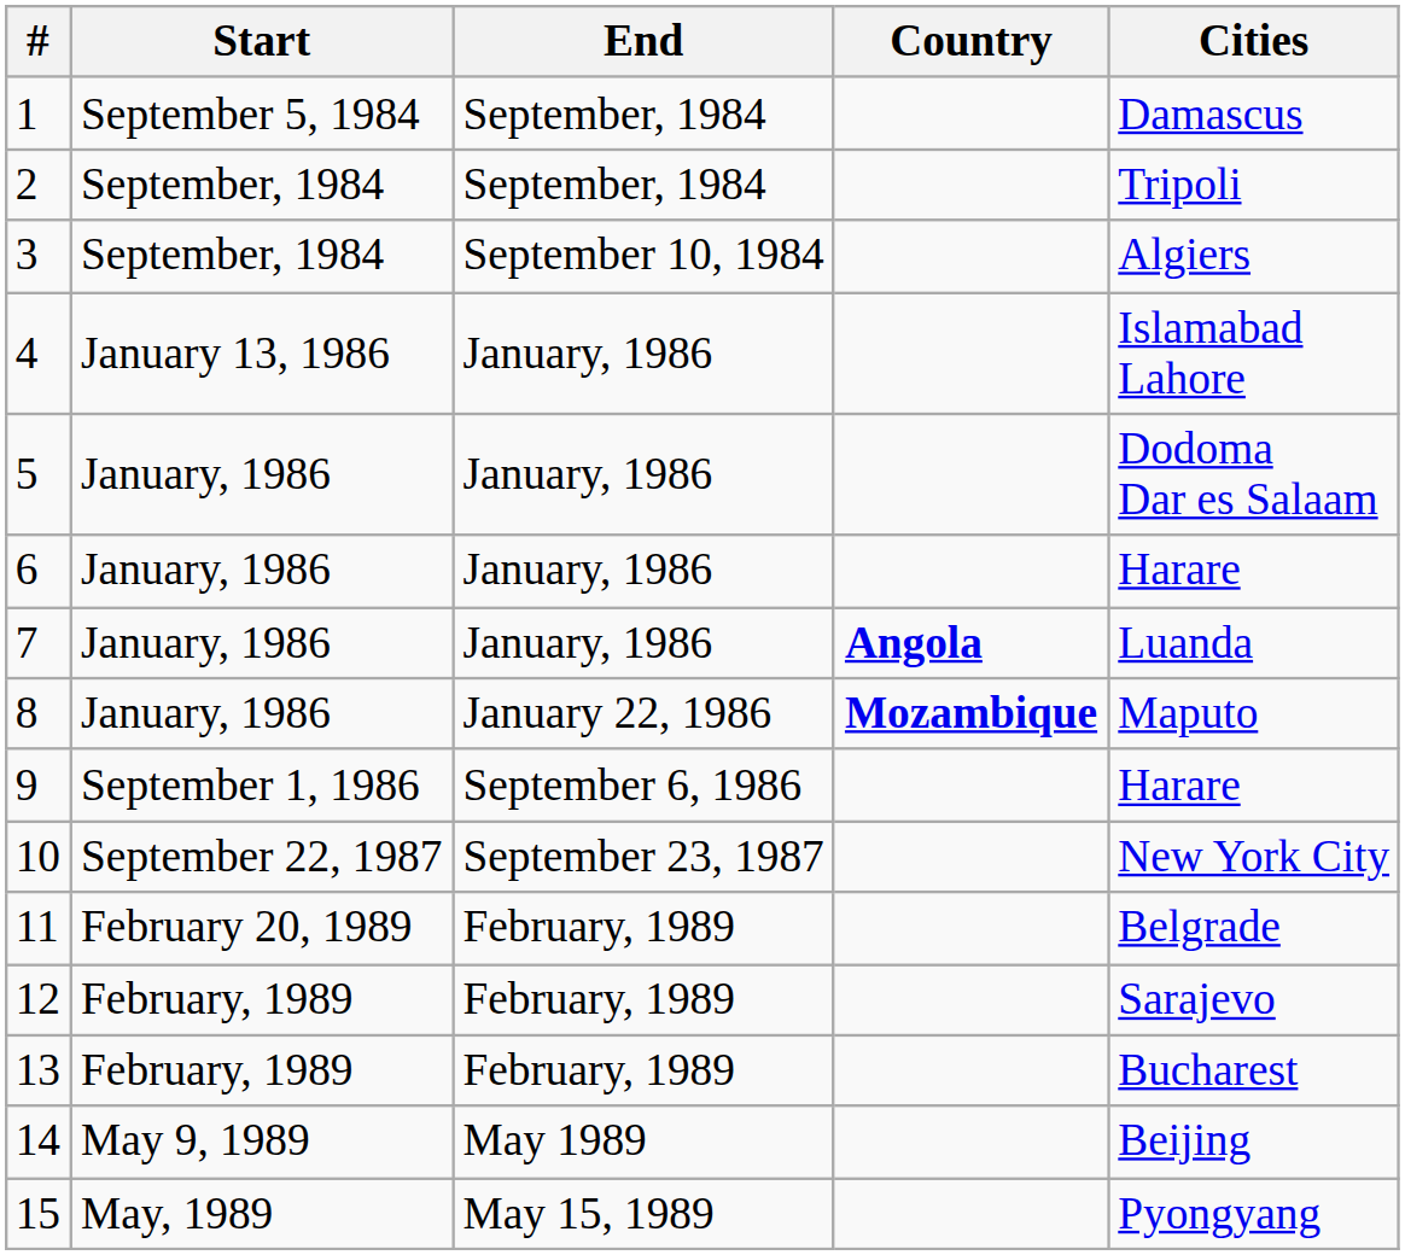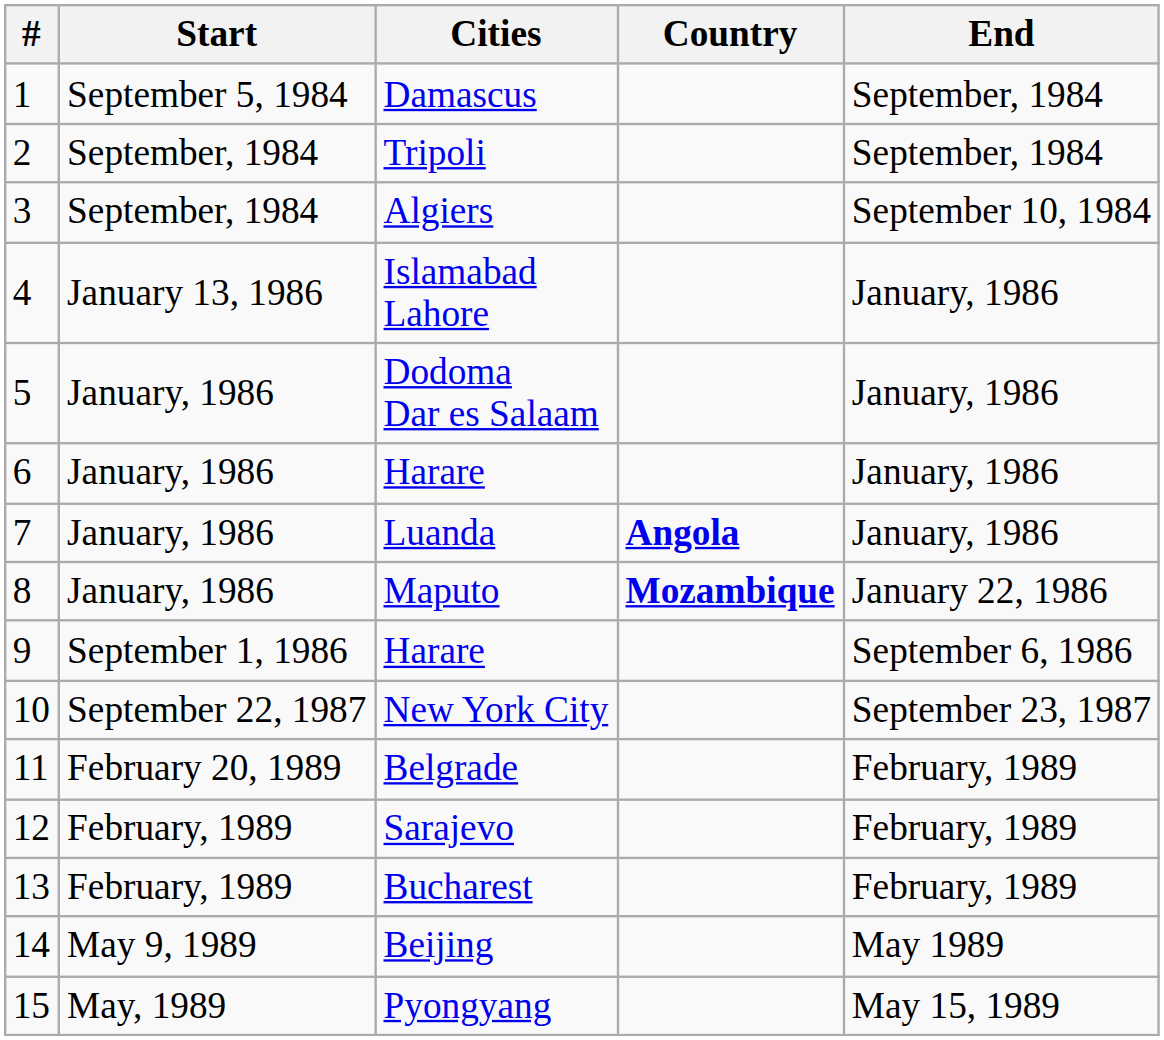 <table class="wikitable sortable collapsible collapsed" style="margin:1em auto 1em auto;">
 <tr>
 <th>#</th>
 <th class="unsortable">Start</th>
+<th class="unsortable">Cities</th>
+<th>Country</th>
 <th class="unsortable">End</th>
-<th>Country</th>
-<th class="unsortable">Cities</th>
 </tr>
 <tr>
 <td>1</td>
 <td>September 5, 1984</td>
+<td><a href='#'>Damascus</a></td>
+<td></td>
 <td>September, 1984</td>
-<td></td>
-<td><a href='#'>Damascus</a></td>
 </tr>
 <tr>
 <td>2</td>
 <td>September, 1984</td>
+<td><a href='#'>Tripoli</a></td>
+<td></td>
 <td>September, 1984</td>
-<td></td>
-<td><a href='#'>Tripoli</a></td>
 </tr>
 <tr>
 <td>3</td>
 <td>September, 1984</td>
+<td><a href='#'>Algiers</a></td>
+<td></td>
 <td>September 10, 1984</td>
-<td></td>
-<td><a href='#'>Algiers</a></td>
 </tr>
 <tr>
 <td>4</td>
 <td>January 13, 1986</td>
+<td><a href='#'>Islamabad</a><br><a href='#'>Lahore</a></td>
+<td></td>
 <td>January, 1986</td>
-<td></td>
-<td><a href='#'>Islamabad</a><br><a href='#'>Lahore</a></td>
 </tr>
 <tr>
 <td>5</td>
 <td>January, 1986</td>
+<td><a href='#'>Dodoma</a><br><a href='#'>Dar es Salaam</a></td>
+<td></td>
 <td>January, 1986</td>
-<td></td>
-<td><a href='#'>Dodoma</a><br><a href='#'>Dar es Salaam</a></td>
 </tr>
 <tr>
 <td>6</td>
 <td>January, 1986</td>
+<td><a href='#'>Harare</a></td>
+<td></td>
 <td>January, 1986</td>
-<td></td>
-<td><a href='#'>Harare</a></td>
 </tr>
 <tr>
 <td>7</td>
 <td>January, 1986</td>
+<td><a href='#'>Luanda</a></td>
+<td><strong> <a href='#'>Angola</a></strong></td>
 <td>January, 1986</td>
-<td><strong> <a href='#'>Angola</a></strong></td>
-<td><a href='#'>Luanda</a></td>
 </tr>
 <tr>
 <td>8</td>
 <td>January, 1986</td>
+<td><a href='#'>Maputo</a></td>
+<td><strong> <a href='#'>Mozambique</a></strong></td>
 <td>January 22, 1986</td>
-<td><strong> <a href='#'>Mozambique</a></strong></td>
-<td><a href='#'>Maputo</a></td>
 </tr>
 <tr>
 <td>9</td>
 <td>September 1, 1986</td>
+<td><a href='#'>Harare</a></td>
+<td></td>
 <td>September 6, 1986</td>
-<td></td>
-<td><a href='#'>Harare</a></td>
 </tr>
 <tr>
 <td>10</td>
 <td>September 22, 1987</td>
+<td><a href='#'>New York City</a></td>
+<td></td>
 <td>September 23, 1987</td>
-<td></td>
-<td><a href='#'>New York City</a></td>
 </tr>
 <tr>
 <td>11</td>
 <td>February 20, 1989</td>
+<td><a href='#'>Belgrade</a></td>
+<td></td>
 <td>February, 1989</td>
-<td></td>
-<td><a href='#'>Belgrade</a></td>
 </tr>
 <tr>
 <td>12</td>
 <td>February, 1989</td>
+<td><a href='#'>Sarajevo</a></td>
+<td></td>
 <td>February, 1989</td>
-<td></td>
-<td><a href='#'>Sarajevo</a></td>
 </tr>
 <tr>
 <td>13</td>
 <td>February, 1989</td>
+<td><a href='#'>Bucharest</a></td>
+<td></td>
 <td>February, 1989</td>
-<td></td>
-<td><a href='#'>Bucharest</a></td>
 </tr>
 <tr>
 <td>14</td>
 <td>May 9, 1989</td>
+<td><a href='#'>Beijing</a></td>
+<td></td>
 <td>May 1989</td>
-<td></td>
-<td><a href='#'>Beijing</a></td>
 </tr>
 <tr>
 <td>15</td>
 <td>May, 1989</td>
+<td><a href='#'>Pyongyang</a></td>
+<td></td>
 <td>May 15, 1989</td>
-<td></td>
-<td><a href='#'>Pyongyang</a></td>
 </tr>
 </table>
